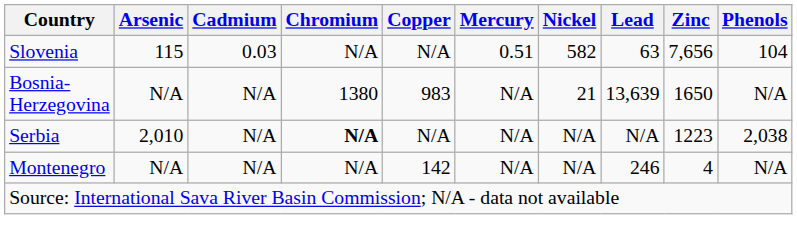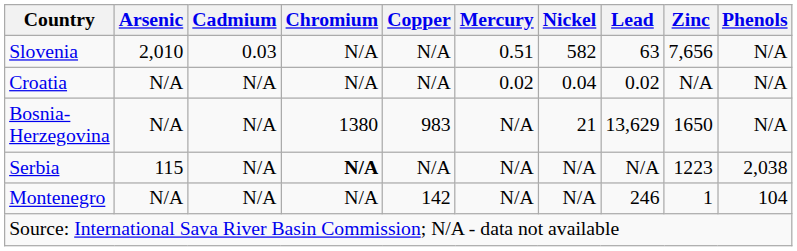 <table class="wikitable">
 <tr>
 <th>Country</th>
 <th><a href='#'>Arsenic</a></th>
 <th><a href='#'>Cadmium</a></th>
 <th><a href='#'>Chromium</a></th>
 <th><a href='#'>Copper</a></th>
 <th><a href='#'>Mercury</a></th>
 <th><a href='#'>Nickel</a></th>
 <th><a href='#'>Lead</a></th>
 <th><a href='#'>Zinc</a></th>
 <th><a href='#'>Phenols</a></th>
 </tr>
 <tr>
 <td><a href='#'>Slovenia</a></td>
-<td align=right>115</td>
+<td align=right>2,010</td>
 <td align=right>0.03</td>
 <td align=right>N/A</td>
 <td align=right>N/A</td>
 <td align=right>0.51</td>
 <td align=right>582</td>
 <td align=right>63</td>
 <td align=right>7,656</td>
-<td align=right>104</td>
+<td align=right>N/A</td>
+</tr>
+<tr>
+<td><a href='#'>Croatia</a></td>
+<td align=right>N/A</td>
+<td align=right>N/A</td>
+<td align=right>N/A</td>
+<td align=right>N/A</td>
+<td align=right>0.02 </td>
+<td align=right>0.04</td>
+<td align=right>0.02</td>
+<td align=right>N/A</td>
+<td align=right>N/A</td>
 </tr>
 <tr>
 <td><a href='#'>Bosnia-Herzegovina</a></td>
 <td align=right>N/A</td>
 <td align=right>N/A</td>
 <td align=right>1380</td>
 <td align="right">983</td>
 <td align=right>N/A</td>
 <td align=right>21</td>
-<td align=right>13,639</td>
+<td align=right>13,629</td>
 <td align=right>1650</td>
 <td align="right">N/A</td>
 </tr>
 <tr>
 <td><a href='#'>Serbia</a></td>
-<td align=right>2,010</td>
+<td align=right>115</td>
 <td align=right>N/A</td>
 <td align=right><strong>N/A</strong></td>
 <td align=right>N/A</td>
 <td align=right>N/A</td>
 <td align=right>N/A</td>
 <td align=right>N/A</td>
 <td align=right>1223</td>
 <td align="right">2,038</td>
 </tr>
 <tr>
 <td><a href='#'>Montenegro</a></td>
 <td align=right>N/A</td>
 <td align=right>N/A</td>
 <td align=right>N/A</td>
 <td align=right>142</td>
 <td align=right>N/A</td>
 <td align=right>N/A</td>
 <td align=right>246</td>
-<td align=right>4</td>
-<td align=right>N/A</td>
+<td align=right>1</td>
+<td align=right>104</td>
 </tr>
 <tr>
 <td colspan=10>Source: <a href='#'>International Sava River Basin Commission</a>; N/A - data not available</td>
 </tr>
 </table>
